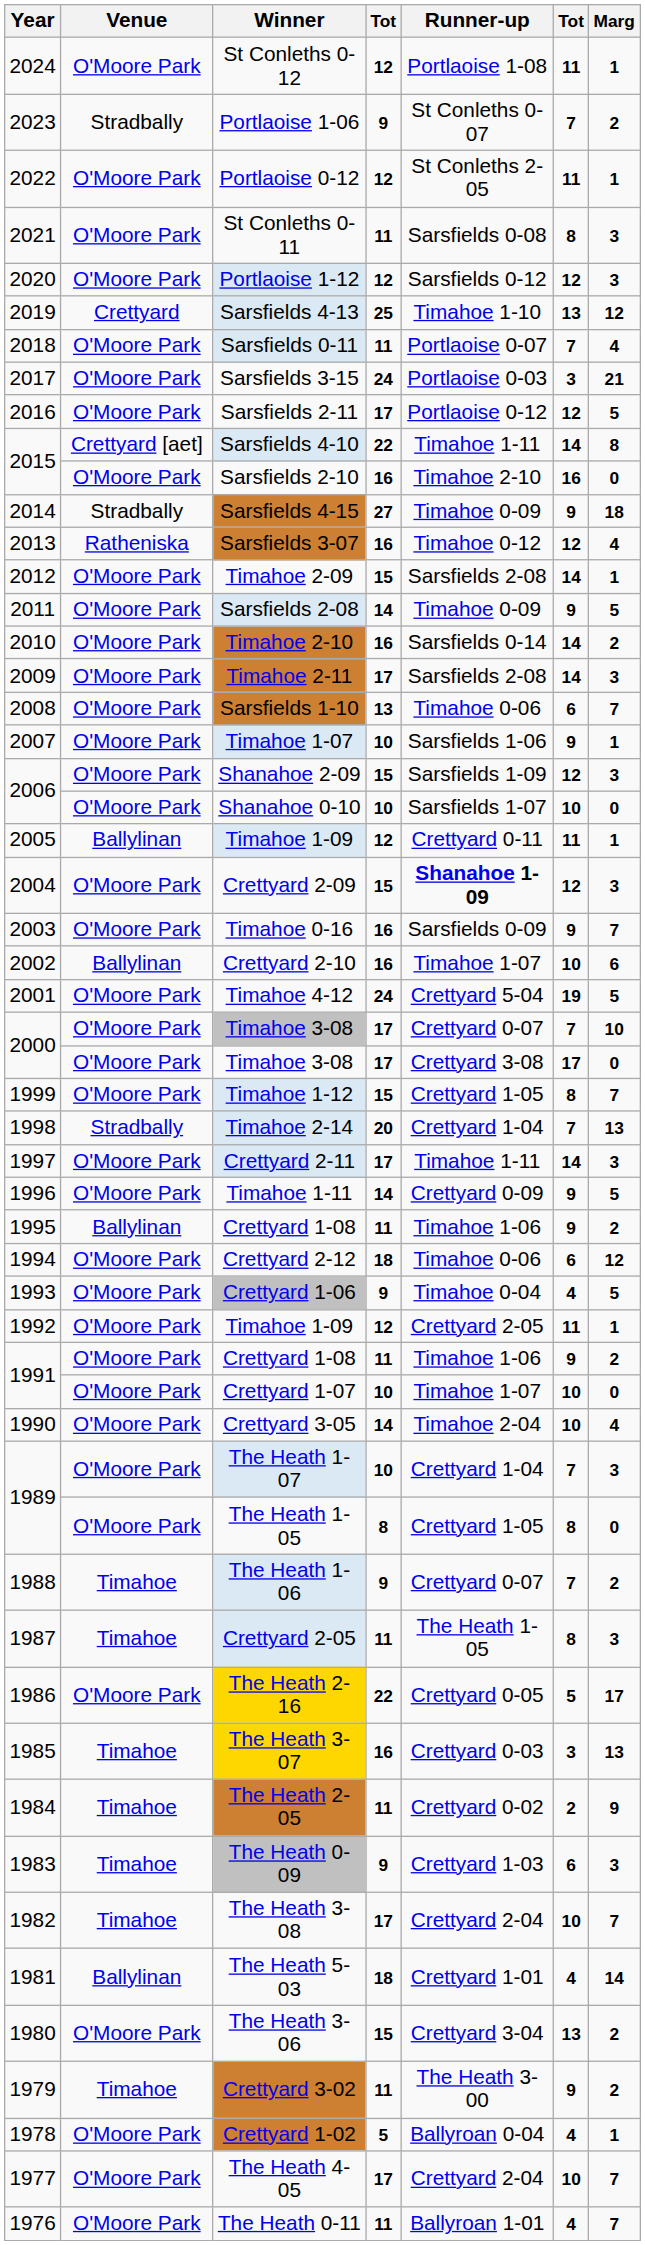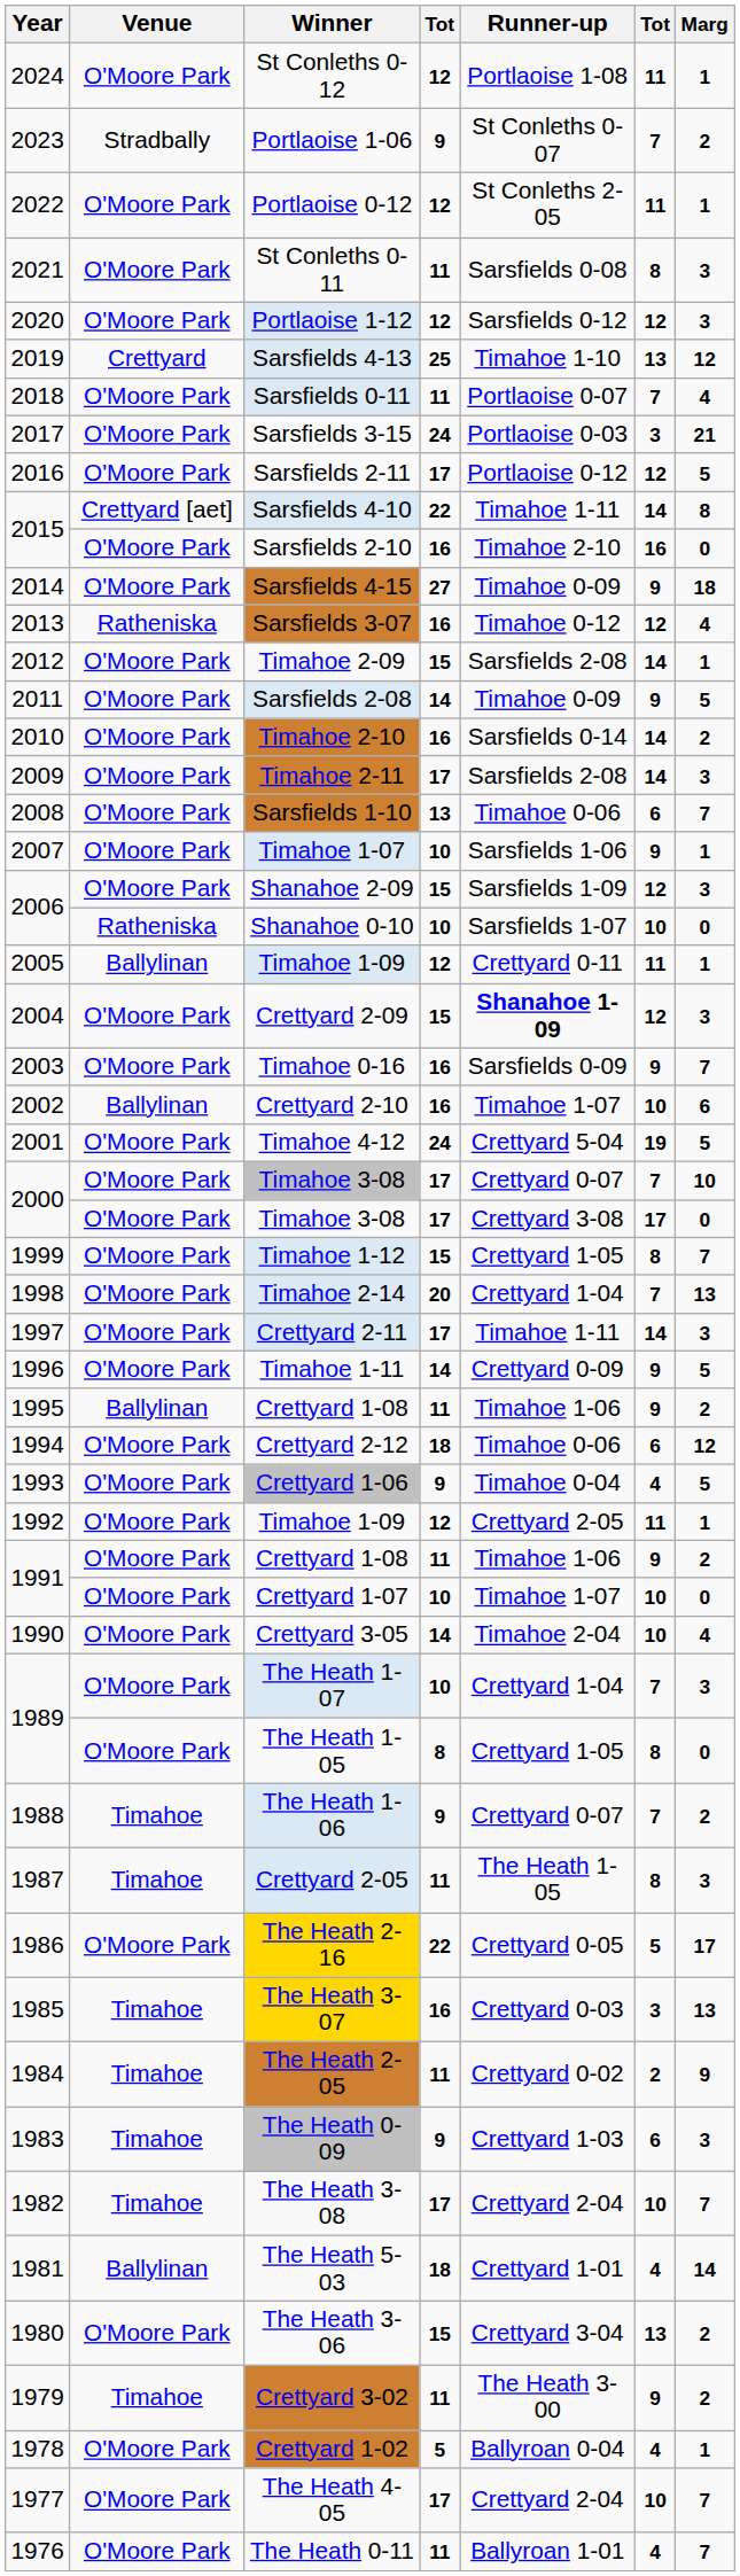 <table class="wikitable" style="text-align:center">
 <tr>
 <th>Year</th>
 <th width="110pix">Venue</th>
 <th width="110pix">Winner</th>
 <th><small>Tot</small></th>
 <th width="110pix">Runner-up</th>
 <th><small>Tot</small></th>
 <th><small>Marg</small></th>
 </tr>
 <tr>
 <td>2024</td>
 <td><a href='#'>O'Moore Park</a></td>
 <td>St Conleths 0-12</td>
 <td style="text-align:center;"><small><strong>12</strong></small></td>
 <td><a href='#'>Portlaoise</a> 1-08</td>
 <td style="text-align:center;"><small><strong>11</strong></small></td>
 <td style="text-align:center;"><small><strong>1</strong></small></td>
 </tr>
 <tr>
 <td>2023</td>
 <td>Stradbally</td>
 <td><a href='#'>Portlaoise</a> 1-06</td>
 <td style="text-align:center;"><small><strong>9</strong></small></td>
 <td>St Conleths 0-07</td>
 <td style="text-align:center;"><small><strong>7</strong></small></td>
 <td style="text-align:center;"><small><strong>2</strong></small></td>
 </tr>
 <tr>
 <td>2022</td>
 <td><a href='#'>O'Moore Park</a></td>
 <td><a href='#'>Portlaoise</a> 0-12</td>
 <td style="text-align:center;"><small><strong>12</strong></small></td>
 <td>St Conleths 2-05</td>
 <td style="text-align:center;"><small><strong>11</strong></small></td>
 <td style="text-align:center;"><small><strong>1</strong></small></td>
 </tr>
 <tr>
 <td>2021</td>
 <td><a href='#'>O'Moore Park</a></td>
 <td>St Conleths 0-11</td>
 <td style="text-align:center;"><small><strong>11</strong></small></td>
 <td>Sarsfields 0-08</td>
 <td style="text-align:center;"><small><strong>8</strong></small></td>
 <td style="text-align:center;"><small><strong>3</strong></small></td>
 </tr>
 <tr>
 <td>2020</td>
 <td><a href='#'>O'Moore Park</a></td>
 <td style="background-color:#DBE9F4"><a href='#'>Portlaoise</a> 1-12</td>
 <td style="text-align:center;"><small><strong>12</strong></small></td>
 <td>Sarsfields 0-12</td>
 <td style="text-align:center;"><small><strong>12</strong></small></td>
 <td style="text-align:center;"><small><strong>3</strong></small></td>
 </tr>
 <tr>
 <td>2019</td>
 <td><a href='#'>Crettyard</a></td>
 <td style="background-color:#DBE9F4">Sarsfields 4-13</td>
 <td style="text-align:center;"><small><strong>25</strong></small></td>
 <td><a href='#'>Timahoe</a> 1-10</td>
 <td style="text-align:center;"><small><strong>13</strong></small></td>
 <td style="text-align:center;"><small><strong>12</strong></small></td>
 </tr>
 <tr>
 <td>2018</td>
 <td><a href='#'>O'Moore Park</a></td>
 <td style="background-color:#DBE9F4">Sarsfields 0-11</td>
 <td style="text-align:center;"><small><strong>11</strong></small></td>
 <td><a href='#'>Portlaoise</a> 0-07</td>
 <td style="text-align:center;"><small><strong>7</strong></small></td>
 <td style="text-align:center;"><small><strong>4</strong></small></td>
 </tr>
 <tr>
 <td>2017</td>
 <td><a href='#'>O'Moore Park</a></td>
 <td>Sarsfields 3-15</td>
 <td style="text-align:center;"><small><strong>24</strong></small></td>
 <td><a href='#'>Portlaoise</a> 0-03</td>
 <td style="text-align:center;"><small><strong>3</strong></small></td>
 <td style="text-align:center;"><small><strong>21</strong></small></td>
 </tr>
 <tr>
 <td>2016</td>
 <td><a href='#'>O'Moore Park</a></td>
 <td>Sarsfields 2-11</td>
 <td style="text-align:center;"><small><strong>17</strong></small></td>
 <td><a href='#'>Portlaoise</a> 0-12</td>
 <td style="text-align:center;"><small><strong>12</strong></small></td>
 <td style="text-align:center;"><small><strong>5</strong></small></td>
 </tr>
 <tr>
 <td rowspan="2">2015</td>
 <td><a href='#'>Crettyard</a> [aet]</td>
 <td style="background-color:#DBE9F4">Sarsfields 4-10</td>
 <td style="text-align:center;"><small><strong>22</strong></small></td>
 <td><a href='#'>Timahoe</a>   1-11</td>
 <td style="text-align:center;"><small><strong>14</strong></small></td>
 <td style="text-align:center;"><small><strong>8</strong></small></td>
 </tr>
 <tr>
 <td><a href='#'>O'Moore Park</a></td>
 <td>Sarsfields   2-10</td>
 <td style="text-align:center;"><small><strong>16</strong></small></td>
 <td><a href='#'>Timahoe</a>   2-10</td>
 <td style="text-align:center;"><small><strong>16</strong></small></td>
 <td style="text-align:center;"><small><strong>0</strong></small></td>
 </tr>
 <tr>
 <td>2014 </td>
-<td>Stradbally</td>
+<td><a href='#'>O'Moore Park</a></td>
 <td style="background-color:#CD7F32">Sarsfields  4-15</td>
 <td style="text-align:center;"><small><strong>27</strong></small></td>
 <td><a href='#'>Timahoe</a>  0-09</td>
 <td style="text-align:center;"><small><strong>9</strong></small></td>
 <td style="text-align:center;"><small><strong>18</strong></small></td>
 </tr>
 <tr>
 <td>2013 </td>
 <td><a href='#'>Ratheniska</a></td>
 <td style="background-color:#CD7F32">Sarsfields 3-07</td>
 <td style="text-align:center;"><small><strong>16</strong></small></td>
 <td><a href='#'>Timahoe</a> 0-12</td>
 <td style="text-align:center;"><small><strong>12</strong></small></td>
 <td style="text-align:center;"><small><strong>4</strong></small></td>
 </tr>
 <tr>
 <td>2012</td>
 <td><a href='#'>O'Moore Park</a></td>
 <td><a href='#'>Timahoe</a> 2-09</td>
 <td style="text-align:center;"><small><strong>15</strong></small></td>
 <td>Sarsfields 2-08</td>
 <td style="text-align:center;"><small><strong>14</strong></small></td>
 <td style="text-align:center;"><small><strong>1</strong></small></td>
 </tr>
 <tr>
 <td>2011</td>
 <td><a href='#'>O'Moore Park</a></td>
 <td style="background-color:#DBE9F4">Sarsfields 2-08</td>
 <td style="text-align:center;"><small><strong>14</strong></small></td>
 <td><a href='#'>Timahoe</a> 0-09</td>
 <td style="text-align:center;"><small><strong>9</strong></small></td>
 <td style="text-align:center;"><small><strong>5</strong></small></td>
 </tr>
 <tr>
 <td>2010</td>
 <td><a href='#'>O'Moore Park</a></td>
 <td style="background-color:#CD7F32"><a href='#'>Timahoe</a> 2-10</td>
 <td style="text-align:center;"><small><strong>16</strong></small></td>
 <td>Sarsfields 0-14</td>
 <td style="text-align:center;"><small><strong>14</strong></small></td>
 <td style="text-align:center;"><small><strong>2</strong></small></td>
 </tr>
 <tr>
 <td>2009 </td>
 <td><a href='#'>O'Moore Park</a></td>
 <td style="background-color:#CD7F32"><a href='#'>Timahoe</a> 2-11</td>
 <td style="text-align:center;"><small><strong>17</strong></small></td>
 <td>Sarsfields 2-08</td>
 <td style="text-align:center;"><small><strong>14</strong></small></td>
 <td style="text-align:center;"><small><strong>3</strong></small></td>
 </tr>
 <tr>
 <td>2008 </td>
 <td><a href='#'>O'Moore Park</a></td>
 <td style="background-color:#CD7F32">Sarsfields 1-10</td>
 <td style="text-align:center;"><small><strong>13</strong></small></td>
 <td><a href='#'>Timahoe</a> 0-06</td>
 <td style="text-align:center;"><small><strong>6</strong></small></td>
 <td style="text-align:center;"><small><strong>7</strong></small></td>
 </tr>
 <tr>
 <td>2007</td>
 <td><a href='#'>O'Moore Park</a></td>
 <td style="background-color:#DBE9F4"><a href='#'>Timahoe</a> 1-07</td>
 <td style="text-align:center;"><small><strong>10</strong></small></td>
 <td>Sarsfields 1-06</td>
 <td style="text-align:center;"><small><strong>9</strong></small></td>
 <td style="text-align:center;"><small><strong>1</strong></small></td>
 </tr>
 <tr>
 <td rowspan="2">2006 <br></td>
 <td><a href='#'>O'Moore Park</a></td>
 <td><a href='#'>Shanahoe</a> 2-09</td>
 <td style="text-align:center;"><small><strong>15</strong></small></td>
 <td>Sarsfields 1-09</td>
 <td style="text-align:center;"><small><strong>12</strong></small></td>
 <td style="text-align:center;"><small><strong>3</strong></small></td>
 </tr>
 <tr>
-<td><a href='#'>O'Moore Park</a></td>
+<td><a href='#'>Ratheniska</a></td>
 <td><a href='#'>Shanahoe</a> 0-10</td>
 <td style="text-align:center;"><small><strong>10</strong></small></td>
 <td>Sarsfields 1-07</td>
 <td style="text-align:center;"><small><strong>10</strong></small></td>
 <td style="text-align:center;"><small><strong>0</strong></small></td>
 </tr>
 <tr>
 <td>2005 </td>
 <td><a href='#'>Ballylinan</a></td>
 <td style="background-color:#DBE9F4"><a href='#'>Timahoe</a> 1-09</td>
 <td style="text-align:center;"><small><strong>12</strong></small></td>
 <td><a href='#'>Crettyard</a> 0-11</td>
 <td style="text-align:center;"><small><strong>11</strong></small></td>
 <td style="text-align:center;"><small><strong>1</strong></small></td>
 </tr>
 <tr>
 <td>2004 </td>
 <td><a href='#'>O'Moore Park</a></td>
 <td><a href='#'>Crettyard</a> 2-09</td>
 <td style="text-align:center;"><small><strong>15</strong></small></td>
 <td><strong><a href='#'>Shanahoe</a> 1-09</strong></td>
 <td style="text-align:center;"><small><strong>12</strong></small></td>
 <td style="text-align:center;"><small><strong>3</strong></small></td>
 </tr>
 <tr>
 <td>2003 </td>
 <td><a href='#'>O'Moore Park</a></td>
 <td><a href='#'>Timahoe</a> 0-16</td>
 <td style="text-align:center;"><small><strong>16</strong></small></td>
 <td>Sarsfields 0-09</td>
 <td style="text-align:center;"><small><strong>9</strong></small></td>
 <td style="text-align:center;"><small><strong>7</strong></small></td>
 </tr>
 <tr>
 <td>2002</td>
 <td><a href='#'>Ballylinan</a></td>
 <td><a href='#'>Crettyard</a> 2-10</td>
 <td style="text-align:center;"><small><strong>16</strong></small></td>
 <td><a href='#'>Timahoe</a> 1-07</td>
 <td style="text-align:center;"><small><strong>10</strong></small></td>
 <td style="text-align:center;"><small><strong>6</strong></small></td>
 </tr>
 <tr>
 <td>2001 </td>
 <td><a href='#'>O'Moore Park</a></td>
 <td><a href='#'>Timahoe</a> 4-12</td>
 <td style="text-align:center;"><small><strong>24</strong></small></td>
 <td><a href='#'>Crettyard</a> 5-04</td>
 <td style="text-align:center;"><small><strong>19</strong></small></td>
 <td style="text-align:center;"><small><strong>5</strong></small></td>
 </tr>
 <tr>
 <td rowspan="2">2000 <br></td>
 <td><a href='#'>O'Moore Park</a></td>
 <td style="background-color:#C0C0C0"><a href='#'>Timahoe</a> 3-08</td>
 <td style="text-align:center;"><small><strong>17</strong></small></td>
 <td><a href='#'>Crettyard</a> 0-07</td>
 <td style="text-align:center;"><small><strong>7</strong></small></td>
 <td style="text-align:center;"><small><strong>10</strong></small></td>
 </tr>
 <tr>
 <td><a href='#'>O'Moore Park</a></td>
 <td><a href='#'>Timahoe</a> 3-08</td>
 <td style="text-align:center;"><small><strong>17</strong></small></td>
 <td><a href='#'>Crettyard</a> 3-08</td>
 <td style="text-align:center;"><small><strong>17</strong></small></td>
 <td style="text-align:center;"><small><strong>0</strong></small></td>
 </tr>
 <tr>
 <td>1999 </td>
 <td><a href='#'>O'Moore Park</a></td>
 <td style="background-color:#DBE9F4"><a href='#'>Timahoe</a> 1-12</td>
 <td style="text-align:center;"><small><strong>15</strong></small></td>
 <td><a href='#'>Crettyard</a> 1-05</td>
 <td style="text-align:center;"><small><strong>8</strong></small></td>
 <td style="text-align:center;"><small><strong>7</strong></small></td>
 </tr>
 <tr>
 <td>1998 </td>
-<td><a href='#'>Stradbally</a></td>
+<td><a href='#'>O'Moore Park</a></td>
 <td style="background-color:#DBE9F4"><a href='#'>Timahoe</a> 2-14</td>
 <td style="text-align:center;"><small><strong>20</strong></small></td>
 <td><a href='#'>Crettyard</a> 1-04</td>
 <td style="text-align:center;"><small><strong>7</strong></small></td>
 <td style="text-align:center;"><small><strong>13</strong></small></td>
 </tr>
 <tr>
 <td>1997 </td>
 <td><a href='#'>O'Moore Park</a></td>
 <td style="background-color:#DBE9F4"><a href='#'>Crettyard</a> 2-11</td>
 <td style="text-align:center;"><small><strong>17</strong></small></td>
 <td><a href='#'>Timahoe</a> 1-11</td>
 <td style="text-align:center;"><small><strong>14</strong></small></td>
 <td style="text-align:center;"><small><strong>3</strong></small></td>
 </tr>
 <tr>
 <td>1996 </td>
 <td><a href='#'>O'Moore Park</a></td>
 <td><a href='#'>Timahoe</a> 1-11</td>
 <td style="text-align:center;"><small><strong>14</strong></small></td>
 <td><a href='#'>Crettyard</a> 0-09</td>
 <td style="text-align:center;"><small><strong>9</strong></small></td>
 <td style="text-align:center;"><small><strong>5</strong></small></td>
 </tr>
 <tr>
 <td>1995 </td>
 <td><a href='#'>Ballylinan</a></td>
 <td><a href='#'>Crettyard</a> 1-08</td>
 <td style="text-align:center;"><small><strong>11</strong></small></td>
 <td><a href='#'>Timahoe</a> 1-06</td>
 <td style="text-align:center;"><small><strong>9</strong></small></td>
 <td style="text-align:center;"><small><strong>2</strong></small></td>
 </tr>
 <tr>
 <td>1994 </td>
 <td><a href='#'>O'Moore Park</a></td>
 <td><a href='#'>Crettyard</a> 2-12</td>
 <td style="text-align:center;"><small><strong>18</strong></small></td>
 <td><a href='#'>Timahoe</a> 0-06</td>
 <td style="text-align:center;"><small><strong>6</strong></small></td>
 <td style="text-align:center;"><small><strong>12</strong></small></td>
 </tr>
 <tr>
 <td>1993 </td>
 <td><a href='#'>O'Moore Park</a></td>
 <td style="background-color:#C0C0C0"><a href='#'>Crettyard</a> 1-06</td>
 <td style="text-align:center;"><small><strong>9</strong></small></td>
 <td><a href='#'>Timahoe</a> 0-04</td>
 <td style="text-align:center;"><small><strong>4</strong></small></td>
 <td style="text-align:center;"><small><strong>5</strong></small></td>
 </tr>
 <tr>
 <td>1992 </td>
 <td><a href='#'>O'Moore Park</a></td>
 <td><a href='#'>Timahoe</a> 1-09</td>
 <td style="text-align:center;"><small><strong>12</strong></small></td>
 <td><a href='#'>Crettyard</a> 2-05</td>
 <td style="text-align:center;"><small><strong>11</strong></small></td>
 <td style="text-align:center;"><small><strong>1</strong></small></td>
 </tr>
 <tr>
 <td rowspan="2">1991<br> </td>
 <td><a href='#'>O'Moore Park</a></td>
 <td><a href='#'>Crettyard</a> 1-08</td>
 <td style="text-align:center;"><small><strong>11</strong></small></td>
 <td><a href='#'>Timahoe</a> 1-06</td>
 <td style="text-align:center;"><small><strong>9</strong></small></td>
 <td style="text-align:center;"><small><strong>2</strong></small></td>
 </tr>
 <tr>
 <td><a href='#'>O'Moore Park</a></td>
 <td><a href='#'>Crettyard</a> 1-07</td>
 <td style="text-align:center;"><small><strong>10</strong></small></td>
 <td><a href='#'>Timahoe</a> 1-07</td>
 <td style="text-align:center;"><small><strong>10</strong></small></td>
 <td style="text-align:center;"><small><strong>0</strong></small></td>
 </tr>
 <tr>
 <td>1990 </td>
 <td><a href='#'>O'Moore Park</a></td>
 <td><a href='#'>Crettyard</a> 3-05</td>
 <td style="text-align:center;"><small><strong>14</strong></small></td>
 <td><a href='#'>Timahoe</a> 2-04</td>
 <td style="text-align:center;"><small><strong>10</strong></small></td>
 <td style="text-align:center;"><small><strong>4</strong></small></td>
 </tr>
 <tr>
 <td rowspan="2">1989 <br> </td>
 <td><a href='#'>O'Moore Park</a></td>
 <td style="background-color:#DBE9F4"><a href='#'>The Heath</a> 1-07</td>
 <td style="text-align:center;"><small><strong>10</strong></small></td>
 <td><a href='#'>Crettyard</a> 1-04</td>
 <td style="text-align:center;"><small><strong>7</strong></small></td>
 <td style="text-align:center;"><small><strong>3</strong></small></td>
 </tr>
 <tr>
 <td><a href='#'>O'Moore Park</a></td>
 <td><a href='#'>The Heath</a> 1-05</td>
 <td style="text-align:center;"><small><strong>8</strong></small></td>
 <td><a href='#'>Crettyard</a> 1-05</td>
 <td style="text-align:center;"><small><strong>8</strong></small></td>
 <td style="text-align:center;"><small><strong>0</strong></small></td>
 </tr>
 <tr>
 <td>1988 </td>
 <td><a href='#'>Timahoe</a></td>
 <td style="background-color:#DBE9F4"><a href='#'>The Heath</a> 1-06</td>
 <td style="text-align:center;"><small><strong>9</strong></small></td>
 <td><a href='#'>Crettyard</a> 0-07</td>
 <td style="text-align:center;"><small><strong>7</strong></small></td>
 <td style="text-align:center;"><small><strong>2</strong></small></td>
 </tr>
 <tr>
 <td>1987 </td>
 <td><a href='#'>Timahoe</a></td>
 <td style="background-color:#DBE9F4"><a href='#'>Crettyard</a> 2-05</td>
 <td style="text-align:center;"><small><strong>11</strong></small></td>
 <td><a href='#'>The Heath</a> 1-05</td>
 <td style="text-align:center;"><small><strong>8</strong></small></td>
 <td style="text-align:center;"><small><strong>3</strong></small></td>
 </tr>
 <tr>
 <td>1986 </td>
 <td><a href='#'>O'Moore Park</a></td>
 <td style="background-color:#FFD700"><a href='#'>The Heath</a> 2-16</td>
 <td style="text-align:center;"><small><strong>22</strong></small></td>
 <td><a href='#'>Crettyard</a> 0-05</td>
 <td style="text-align:center;"><small><strong>5</strong></small></td>
 <td style="text-align:center;"><small><strong>17</strong></small></td>
 </tr>
 <tr>
 <td>1985 </td>
 <td><a href='#'>Timahoe</a></td>
 <td style="background-color:#FFD700"><a href='#'>The Heath</a> 3-07</td>
 <td style="text-align:center;"><small><strong>16</strong></small></td>
 <td><a href='#'>Crettyard</a> 0-03</td>
 <td style="text-align:center;"><small><strong>3</strong></small></td>
 <td style="text-align:center;"><small><strong>13</strong></small></td>
 </tr>
 <tr>
 <td>1984 </td>
 <td><a href='#'>Timahoe</a></td>
 <td style="background-color:#CD7F32"><a href='#'>The Heath</a> 2-05</td>
 <td style="text-align:center;"><small><strong>11</strong></small></td>
 <td><a href='#'>Crettyard</a> 0-02</td>
 <td style="text-align:center;"><small><strong>2</strong></small></td>
 <td style="text-align:center;"><small><strong>9</strong></small></td>
 </tr>
 <tr>
 <td>1983 </td>
 <td><a href='#'>Timahoe</a></td>
 <td style="background-color:#C0C0C0"><a href='#'>The Heath</a> 0-09</td>
 <td style="text-align:center;"><small><strong>9</strong></small></td>
 <td><a href='#'>Crettyard</a> 1-03</td>
 <td style="text-align:center;"><small><strong>6</strong></small></td>
 <td style="text-align:center;"><small><strong>3</strong></small></td>
 </tr>
 <tr>
 <td>1982</td>
 <td><a href='#'>Timahoe</a></td>
 <td><a href='#'>The Heath</a> 3-08</td>
 <td style="text-align:center;"><small><strong>17</strong></small></td>
 <td><a href='#'>Crettyard</a> 2-04</td>
 <td style="text-align:center;"><small><strong>10</strong></small></td>
 <td style="text-align:center;"><small><strong>7</strong></small></td>
 </tr>
 <tr>
 <td>1981 </td>
 <td><a href='#'>Ballylinan</a></td>
 <td><a href='#'>The Heath</a> 5-03</td>
 <td style="text-align:center;"><small><strong>18</strong></small></td>
 <td><a href='#'>Crettyard</a> 1-01</td>
 <td style="text-align:center;"><small><strong>4</strong></small></td>
 <td style="text-align:center;"><small><strong>14</strong></small></td>
 </tr>
 <tr>
 <td>1980  </td>
 <td><a href='#'>O'Moore Park</a></td>
 <td><a href='#'>The Heath</a> 3-06</td>
 <td style="text-align:center;"><small><strong>15</strong></small></td>
 <td><a href='#'>Crettyard</a> 3-04</td>
 <td style="text-align:center;"><small><strong>13</strong></small></td>
 <td style="text-align:center;"><small><strong>2</strong></small></td>
 </tr>
 <tr>
 <td>1979</td>
 <td><a href='#'>Timahoe</a></td>
 <td style="background-color:#CD7F32"><a href='#'>Crettyard</a> 3-02</td>
 <td style="text-align:center;"><small><strong>11</strong></small></td>
 <td><a href='#'>The Heath</a> 3-00</td>
 <td style="text-align:center;"><small><strong>9</strong></small></td>
 <td style="text-align:center;"><small><strong>2</strong></small></td>
 </tr>
 <tr>
 <td>1978 </td>
 <td><a href='#'>O'Moore Park</a></td>
 <td style="background-color:#CD7F32"><a href='#'>Crettyard</a> 1-02</td>
 <td style="text-align:center;"><small><strong>5</strong></small></td>
 <td><a href='#'>Ballyroan</a> 0-04</td>
 <td style="text-align:center;"><small><strong>4</strong></small></td>
 <td style="text-align:center;"><small><strong>1</strong></small></td>
 </tr>
 <tr>
 <td>1977</td>
 <td><a href='#'>O'Moore Park</a></td>
 <td><a href='#'>The Heath</a> 4-05</td>
 <td style="text-align:center;"><small><strong>17</strong></small></td>
 <td><a href='#'>Crettyard</a> 2-04</td>
 <td style="text-align:center;"><small><strong>10</strong></small></td>
 <td style="text-align:center;"><small><strong>7</strong></small></td>
 </tr>
 <tr>
 <td>1976 </td>
 <td><a href='#'>O'Moore Park</a></td>
 <td><a href='#'>The Heath</a> 0-11</td>
 <td style="text-align:center;"><small><strong>11</strong></small></td>
 <td><a href='#'>Ballyroan</a> 1-01</td>
 <td style="text-align:center;"><small><strong>4</strong></small></td>
 <td style="text-align:center;"><small><strong>7</strong></small></td>
 </tr>
 </table>
